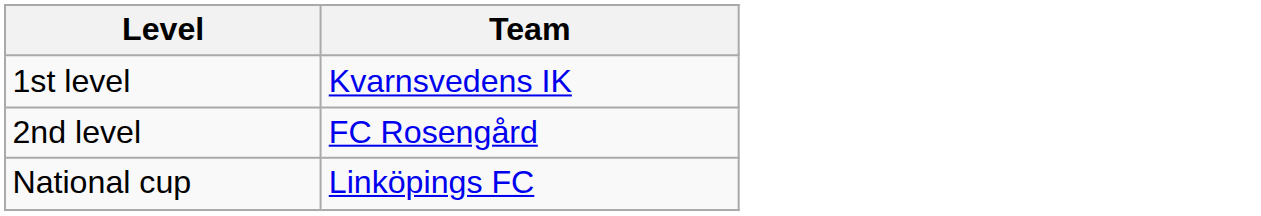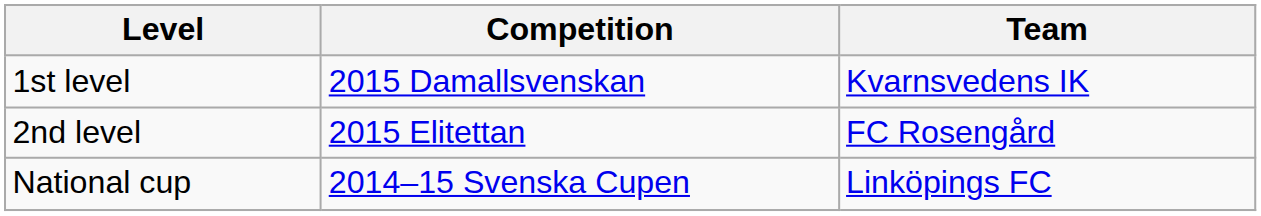 <table class="wikitable" style="text-align: left;">
 <tr>
 <th style="width: 150px;">Level</th>
+<th style="width: 250px;">Competition</th>
 <th style="width: 200px;">Team</th>
 </tr>
 <tr>
 <td>1st level</td>
+<td><a href='#'>2015 Damallsvenskan</a></td>
 <td><a href='#'>Kvarnsvedens IK</a></td>
 </tr>
 <tr>
 <td>2nd level</td>
+<td><a href='#'>2015 Elitettan</a></td>
 <td><a href='#'>FC Rosengård</a></td>
 </tr>
 <tr>
 <td>National cup</td>
+<td><a href='#'>2014–15 Svenska Cupen</a></td>
 <td><a href='#'>Linköpings FC</a></td>
 </tr>
 </table>
